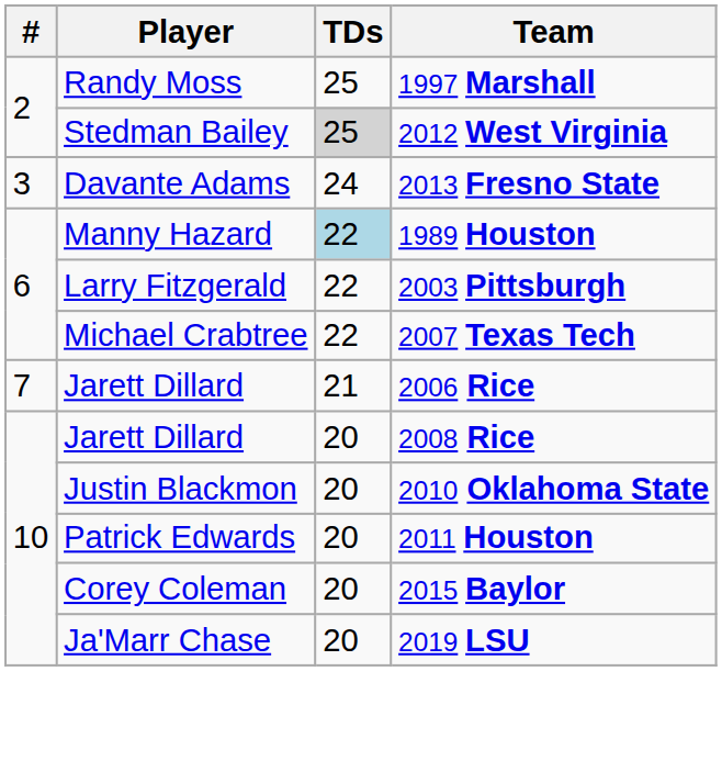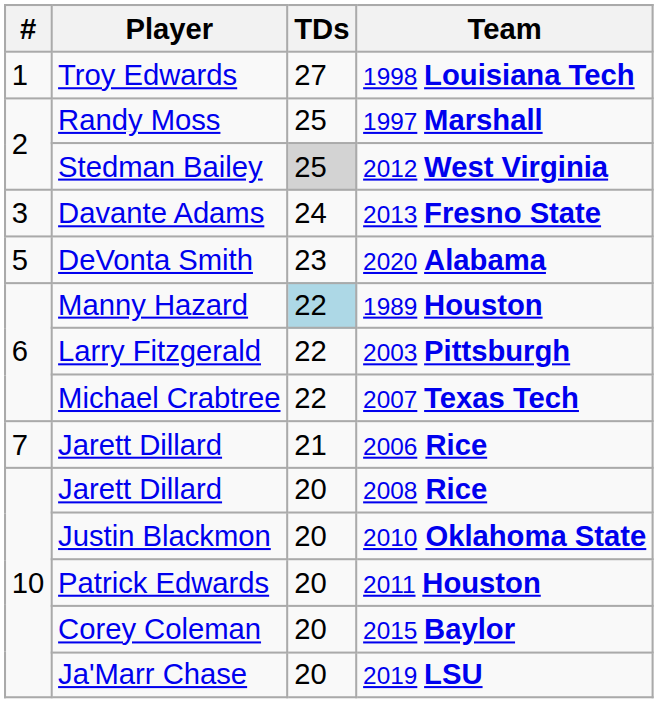 <table class="wikitable" style="font-size:90%; white-space: nowrap;">
 <tr>
 <th>#</th>
 <th>Player</th>
 <th>TDs</th>
 <th>Team</th>
+</tr>
+<tr>
+<td>1</td>
+<td><a href='#'>Troy Edwards</a></td>
+<td>27</td>
+<td><small><a href='#'>1998</a> </small> <strong><a href='#'>Louisiana Tech</a></strong></td>
 </tr>
 <tr>
 <td rowspan=2>2</td>
 <td><a href='#'>Randy Moss</a></td>
 <td>25</td>
 <td><small> <a href='#'>1997</a> </small> <strong><a href='#'>Marshall</a></strong></td>
 </tr>
 <tr>
 <td><a href='#'>Stedman Bailey</a></td>
 <td style="background: lightgrey;">25</td>
 <td><small> <a href='#'>2012</a> </small> <strong><a href='#'>West Virginia</a></strong></td>
 </tr>
 <tr>
 <td>3</td>
 <td><a href='#'>Davante Adams</a></td>
 <td>24</td>
 <td><small><a href='#'>2013</a> </small> <strong><a href='#'>Fresno State</a></strong></td>
+</tr>
+<tr>
+<td>5</td>
+<td><a href='#'>DeVonta Smith</a></td>
+<td>23</td>
+<td><small> <a href='#'>2020</a> </small> <strong><a href='#'>Alabama</a></strong></td>
 </tr>
 <tr>
 <td rowspan=3>6</td>
 <td><a href='#'>Manny Hazard</a></td>
 <td style="background: lightblue;">22</td>
 <td><small> <a href='#'>1989</a> </small> <strong><a href='#'>Houston</a></strong></td>
 </tr>
 <tr>
 <td><a href='#'>Larry Fitzgerald</a></td>
 <td>22</td>
 <td><small><a href='#'>2003</a> </small> <strong><a href='#'>Pittsburgh</a></strong></td>
 </tr>
 <tr>
 <td><a href='#'>Michael Crabtree</a></td>
 <td>22</td>
 <td><small> <a href='#'>2007</a> </small> <strong><a href='#'>Texas Tech</a></strong></td>
 </tr>
 <tr>
 <td>7</td>
 <td><a href='#'>Jarett Dillard</a></td>
 <td>21</td>
 <td><small> <a href='#'>2006</a></small> <strong><a href='#'>Rice</a></strong></td>
 </tr>
 <tr>
 <td rowspan=5>10</td>
 <td><a href='#'>Jarett Dillard</a></td>
 <td>20</td>
 <td><small> <a href='#'>2008</a></small> <strong><a href='#'>Rice</a></strong></td>
 </tr>
 <tr>
 <td><a href='#'>Justin Blackmon</a></td>
 <td>20</td>
 <td><small> <a href='#'>2010</a></small> <strong><a href='#'>Oklahoma State</a></strong></td>
 </tr>
 <tr>
 <td><a href='#'>Patrick Edwards</a></td>
 <td>20</td>
 <td><small> <a href='#'>2011</a> </small> <strong><a href='#'>Houston</a></strong></td>
 </tr>
 <tr>
 <td><a href='#'>Corey Coleman</a></td>
 <td>20</td>
 <td><small><a href='#'>2015</a> </small> <strong><a href='#'>Baylor</a></strong></td>
 </tr>
 <tr>
 <td><a href='#'>Ja'Marr Chase</a></td>
 <td>20</td>
 <td><small> <a href='#'>2019</a> </small> <strong><a href='#'>LSU</a></strong></td>
 </tr>
 </table>
